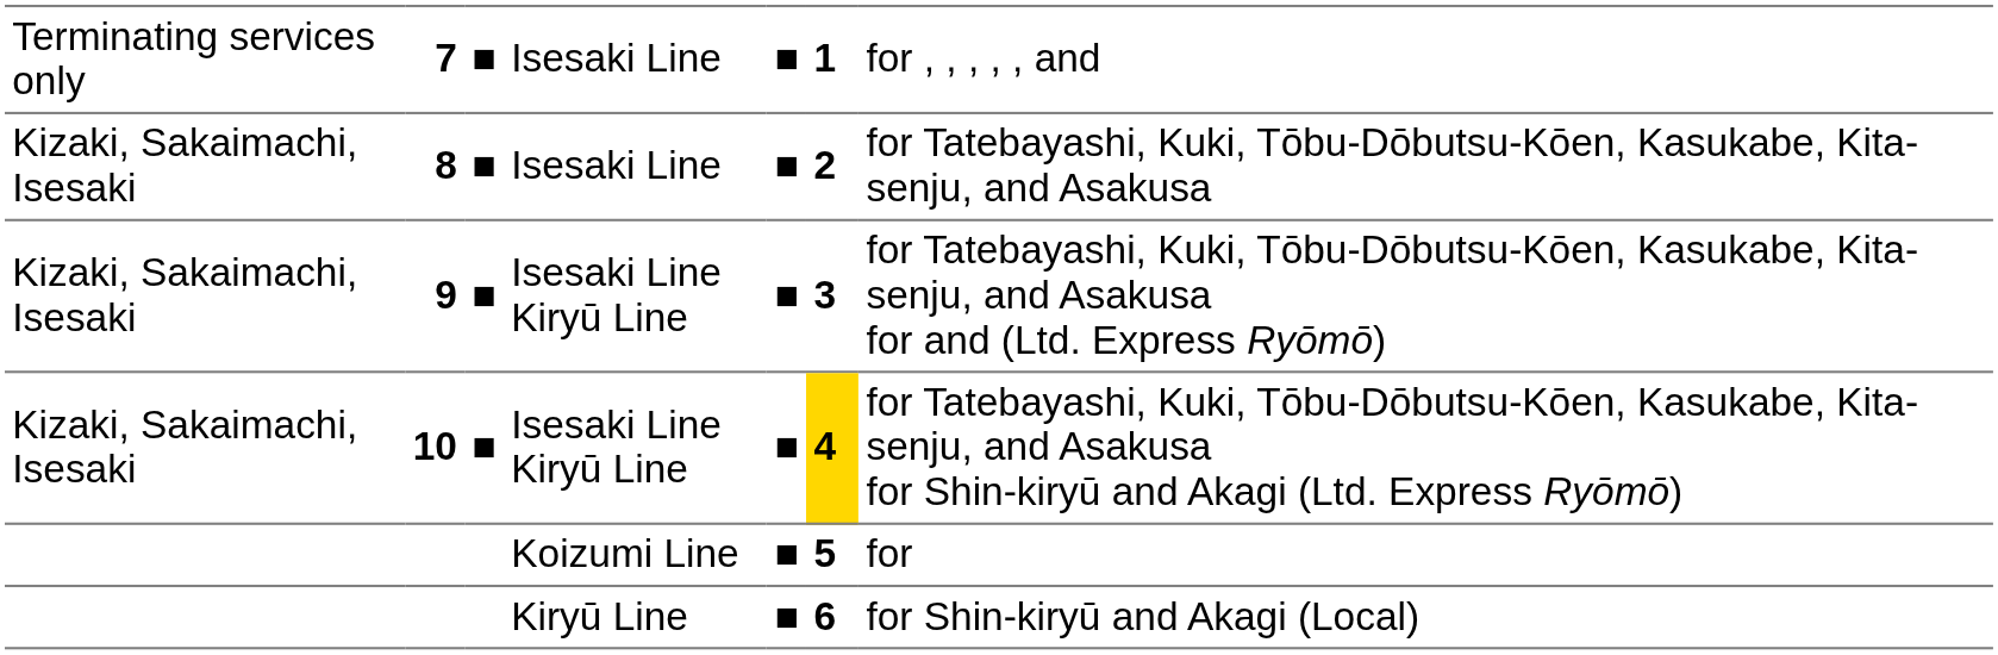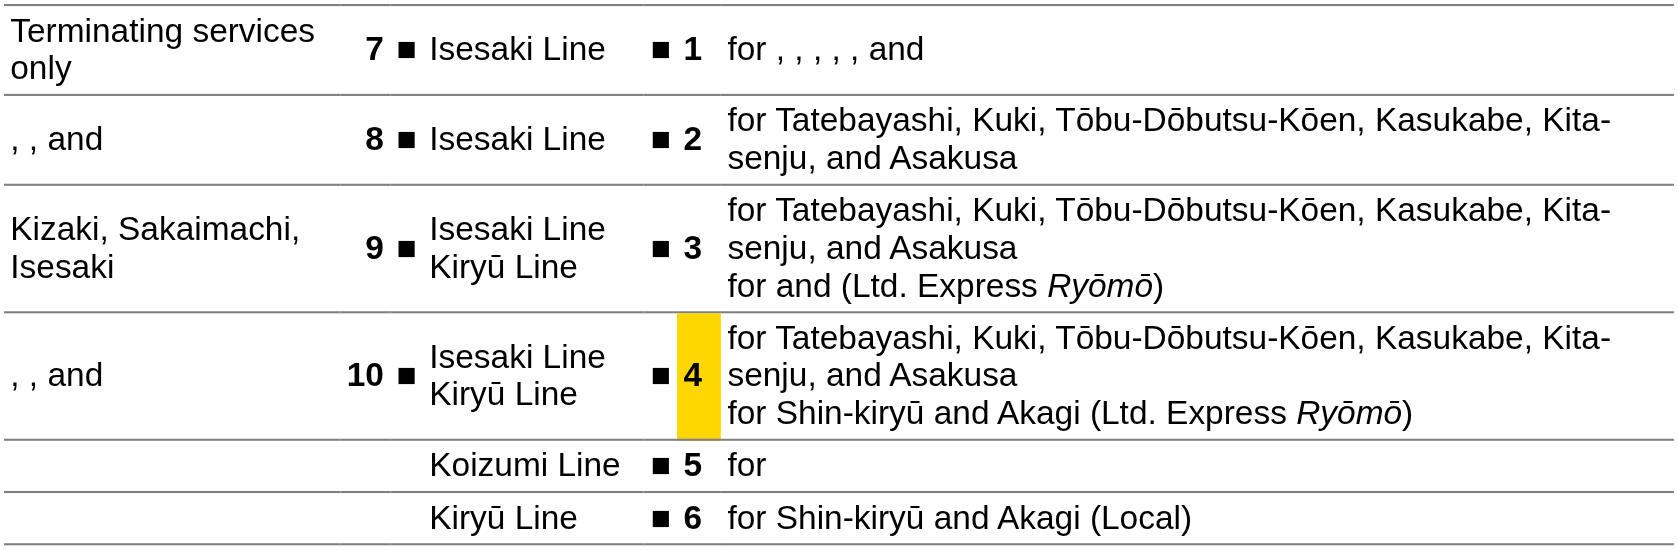 <table table border=0 cellspacing=0 cellpadding=3>
 <tr>
 <td style="border-Top:solid 1px gray; border-bottom:solid 1px gray;" width=155px><span>Terminating services only</span></td>
 <td style="border-Top:solid 1px gray; border-bottom:solid 1px gray;" width=15px align=right><strong>7</strong></td>
 <td style="border-Top:solid 1px gray; border-bottom:solid 1px gray;"><span>■</span></td>
 <td style="border-Top:solid 1px gray; border-bottom:solid 1px gray;" width=100px>Isesaki Line</td>
 <td style="border-Top:solid 1px gray; border-bottom:solid 1px gray;"><span>■</span></td>
 <td style="border-Top:solid 1px gray; border-bottom:solid 1px gray;" width=15px><strong>1</strong></td>
 <td style="border-Top:solid 1px gray; border-bottom:solid 1px gray;" width=450px>for , , , ,  , and </td>
 </tr>
 <tr>
-<td style="border-bottom:solid 1px gray;">Kizaki, Sakaimachi, Isesaki</td>
+<td style="border-bottom:solid 1px gray;">, , and </td>
 <td style="border-bottom:solid 1px gray;" align=right><strong>8</strong></td>
 <td style="border-bottom:solid 1px gray;"><span>■</span></td>
 <td style="border-bottom:solid 1px gray;">Isesaki Line</td>
 <td style="border-bottom:solid 1px gray;"><span>■</span></td>
 <td style="border-bottom:solid 1px gray;"><strong>2</strong></td>
 <td style="border-bottom:solid 1px gray;">for Tatebayashi, Kuki, Tōbu-Dōbutsu-Kōen, Kasukabe, Kita-senju, and Asakusa</td>
 </tr>
 <tr>
 <td style="border-bottom:solid 1px gray;">Kizaki, Sakaimachi, Isesaki</td>
 <td style="border-bottom:solid 1px gray;" align=right><strong>9</strong></td>
 <td style="border-bottom:solid 1px gray;"><span>■</span></td>
 <td style="border-bottom:solid 1px gray;">Isesaki Line<br>Kiryū Line</td>
 <td style="border-bottom:solid 1px gray;"><span>■</span></td>
 <td style="border-bottom:solid 1px gray;"><strong>3</strong></td>
 <td style="border-bottom:solid 1px gray;">for Tatebayashi, Kuki, Tōbu-Dōbutsu-Kōen, Kasukabe, Kita-senju, and Asakusa<br>for  and  (Ltd. Express <em>Ryōmō</em>)</td>
 </tr>
 <tr>
-<td style="border-bottom:solid 1px gray;">Kizaki, Sakaimachi, Isesaki</td>
+<td style="border-bottom:solid 1px gray;">, , and </td>
 <td style="border-bottom:solid 1px gray;" align=right><strong>10</strong></td>
 <td style="border-bottom:solid 1px gray;"><span>■</span></td>
 <td style="border-bottom:solid 1px gray;">Isesaki Line<br>Kiryū Line</td>
 <td style="border-bottom:solid 1px gray;"><span>■</span></td>
 <td style="background: gold; border-bottom:solid 1px gray;"><strong>4</strong></td>
 <td style="border-bottom:solid 1px gray;">for Tatebayashi, Kuki, Tōbu-Dōbutsu-Kōen, Kasukabe, Kita-senju, and Asakusa<br>for Shin-kiryū and Akagi (Ltd. Express <em>Ryōmō</em>)</td>
 </tr>
 <tr>
 <td style="border-bottom:solid 1px gray;"> </td>
 <td style="border-bottom:solid 1px gray;"> </td>
 <td style="border-bottom:solid 1px gray;"> </td>
 <td style="border-bottom:solid 1px gray;">Koizumi Line</td>
 <td style="border-bottom:solid 1px gray;"><span>■</span></td>
 <td style="border-bottom:solid 1px gray;"><strong>5</strong></td>
 <td style="border-bottom:solid 1px gray;">for </td>
 </tr>
 <tr>
 <td style="border-bottom:solid 1px gray;"> </td>
 <td style="border-bottom:solid 1px gray;"> </td>
 <td style="border-bottom:solid 1px gray;"> </td>
 <td style="border-bottom:solid 1px gray;">Kiryū Line</td>
 <td style="border-bottom:solid 1px gray;"><span>■</span></td>
 <td style="border-bottom:solid 1px gray;"><strong>6</strong></td>
 <td style="border-bottom:solid 1px gray;">for Shin-kiryū and Akagi (Local)</td>
 </tr>
 </table>
